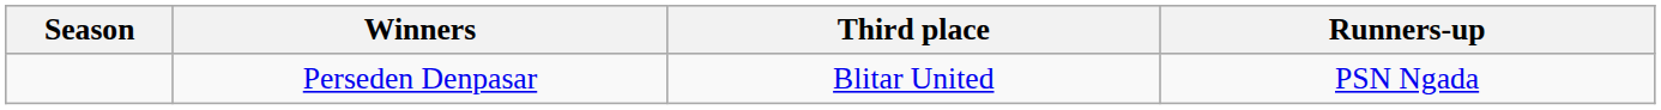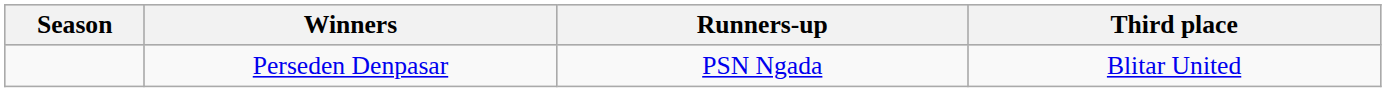 <table class="wikitable sortable" style="text-align:center;">
 <tr>
 <th width="80">Season</th>
 <th width="250">Winners</th>
+<th width="250">Runners-up</th>
 <th width="250">Third place</th>
-<th width="250">Runners-up</th>
 </tr>
 <tr>
 <td></td>
 <td><a href='#'>Perseden Denpasar</a></td>
+<td><a href='#'>PSN Ngada</a></td>
 <td><a href='#'>Blitar United</a></td>
-<td><a href='#'>PSN Ngada</a></td>
 </tr>
 </table>
